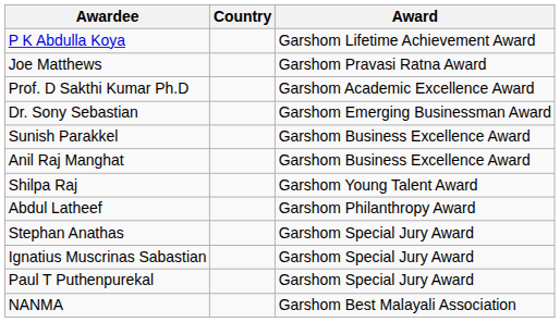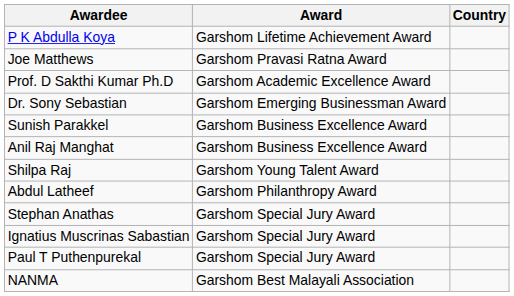 <table class="wikitable">
 <tr>
 <th>Awardee</th>
+<th>Award</th>
 <th>Country</th>
-<th>Award</th>
 </tr>
 <tr>
 <td><a href='#'>P K Abdulla Koya</a></td>
+<td>Garshom Lifetime Achievement Award</td>
 <td></td>
-<td>Garshom Lifetime Achievement Award</td>
 </tr>
 <tr>
 <td>Joe Matthews</td>
+<td>Garshom Pravasi Ratna Award</td>
 <td></td>
-<td>Garshom Pravasi Ratna Award</td>
 </tr>
 <tr>
 <td>Prof. D Sakthi Kumar Ph.D</td>
+<td>Garshom Academic Excellence Award</td>
 <td></td>
-<td>Garshom Academic Excellence Award</td>
 </tr>
 <tr>
 <td>Dr. Sony Sebastian</td>
+<td>Garshom Emerging Businessman Award</td>
 <td></td>
-<td>Garshom Emerging Businessman Award</td>
 </tr>
 <tr>
 <td>Sunish Parakkel</td>
+<td>Garshom Business Excellence Award</td>
 <td></td>
-<td>Garshom Business Excellence Award</td>
 </tr>
 <tr>
 <td>Anil Raj Manghat</td>
+<td>Garshom Business Excellence Award</td>
 <td></td>
-<td>Garshom Business Excellence Award</td>
 </tr>
 <tr>
 <td>Shilpa Raj</td>
+<td>Garshom Young Talent Award</td>
 <td></td>
-<td>Garshom Young Talent Award</td>
 </tr>
 <tr>
 <td>Abdul Latheef</td>
+<td>Garshom Philanthropy Award</td>
 <td></td>
-<td>Garshom Philanthropy Award</td>
 </tr>
 <tr>
 <td>Stephan Anathas</td>
+<td>Garshom Special Jury Award</td>
 <td></td>
-<td>Garshom Special Jury Award</td>
 </tr>
 <tr>
 <td>Ignatius Muscrinas Sabastian</td>
+<td>Garshom Special Jury Award</td>
 <td></td>
-<td>Garshom Special Jury Award</td>
 </tr>
 <tr>
 <td>Paul T Puthenpurekal</td>
+<td>Garshom Special Jury Award</td>
 <td></td>
-<td>Garshom Special Jury Award</td>
 </tr>
 <tr>
 <td>NANMA</td>
+<td>Garshom Best Malayali Association</td>
 <td></td>
-<td>Garshom Best Malayali Association</td>
 </tr>
 </table>
